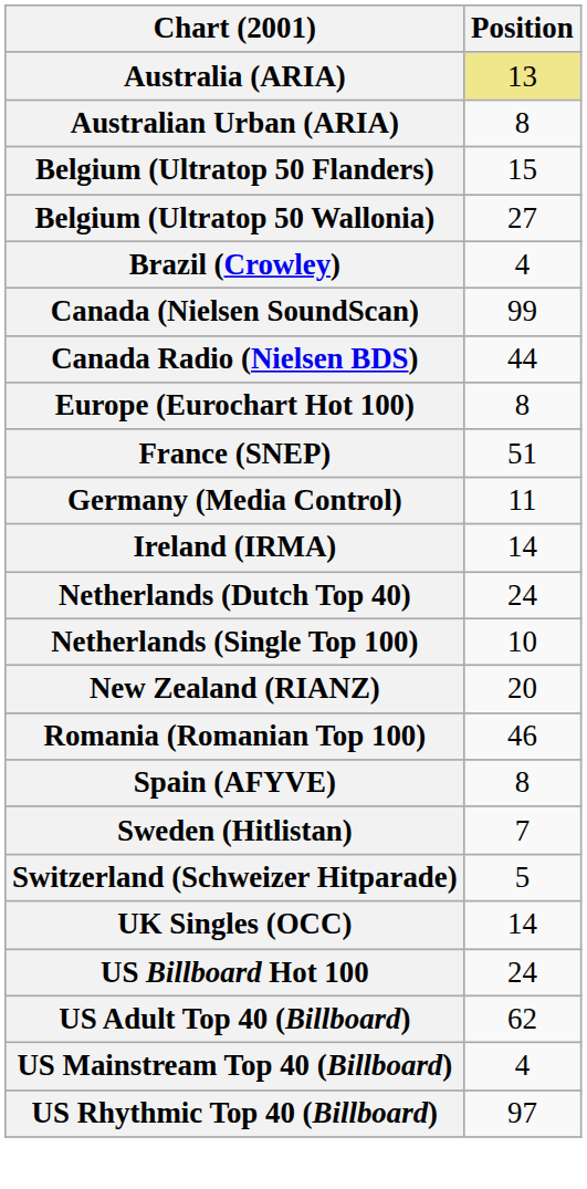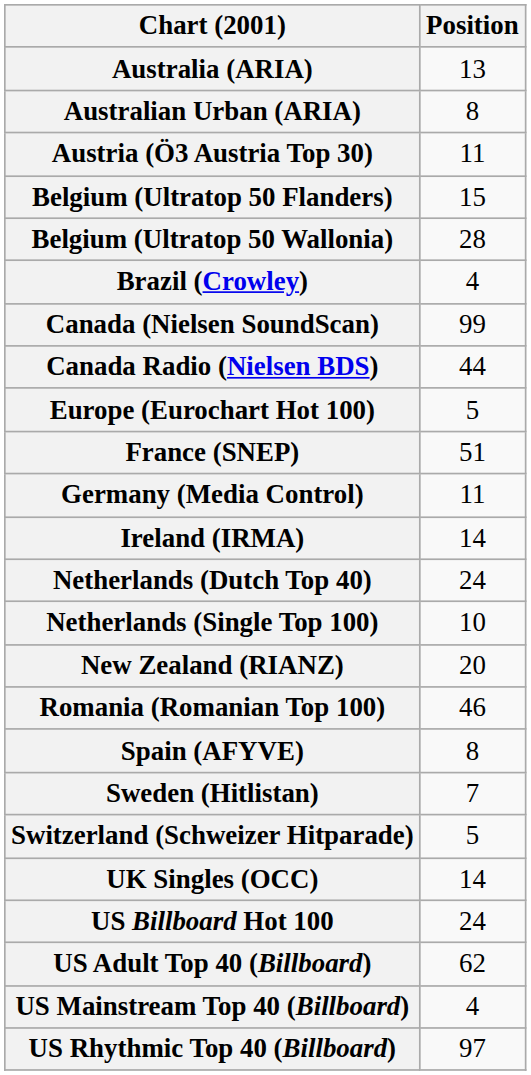 <table class="wikitable sortable plainrowheaders" style="text-align:center">
 <tr>
 <th scope="col">Chart (2001)</th>
 <th scope="col">Position</th>
 </tr>
 <tr>
 <th scope="row">Australia (ARIA)</th>
-<td style="background: khaki;">13</td>
+<td>13</td>
 </tr>
 <tr>
 <th scope="row">Australian Urban (ARIA)</th>
 <td>8</td>
+</tr>
+<tr>
+<th scope="row">Austria (Ö3 Austria Top 30)</th>
+<td>11</td>
 </tr>
 <tr>
 <th scope="row">Belgium (Ultratop 50 Flanders)</th>
 <td>15</td>
 </tr>
 <tr>
 <th scope="row">Belgium (Ultratop 50 Wallonia)</th>
-<td>27</td>
+<td>28</td>
 </tr>
 <tr>
 <th scope="row">Brazil (<a href='#'>Crowley</a>)</th>
 <td>4</td>
 </tr>
 <tr>
 <th scope="row">Canada (Nielsen SoundScan)</th>
 <td>99</td>
 </tr>
 <tr>
 <th scope="row">Canada Radio (<a href='#'>Nielsen BDS</a>)</th>
 <td>44</td>
 </tr>
 <tr>
 <th scope="row">Europe (Eurochart Hot 100)</th>
-<td>8</td>
+<td>5</td>
 </tr>
 <tr>
 <th scope="row">France (SNEP)</th>
 <td>51</td>
 </tr>
 <tr>
 <th scope="row">Germany (Media Control)</th>
 <td>11</td>
 </tr>
 <tr>
 <th scope="row">Ireland (IRMA)</th>
 <td>14</td>
 </tr>
 <tr>
 <th scope="row">Netherlands (Dutch Top 40)</th>
 <td>24</td>
 </tr>
 <tr>
 <th scope="row">Netherlands (Single Top 100)</th>
 <td>10</td>
 </tr>
 <tr>
 <th scope="row">New Zealand (RIANZ)</th>
 <td>20</td>
 </tr>
 <tr>
 <th scope="row">Romania (Romanian Top 100)</th>
 <td>46</td>
 </tr>
 <tr>
 <th scope="row">Spain (AFYVE)</th>
 <td>8</td>
 </tr>
 <tr>
 <th scope="row">Sweden (Hitlistan)</th>
 <td>7</td>
 </tr>
 <tr>
 <th scope="row">Switzerland (Schweizer Hitparade)</th>
 <td>5</td>
 </tr>
 <tr>
 <th scope="row">UK Singles (OCC)</th>
 <td>14</td>
 </tr>
 <tr>
 <th scope="row">US <em>Billboard</em> Hot 100</th>
 <td>24</td>
 </tr>
 <tr>
 <th scope="row">US Adult Top 40 (<em>Billboard</em>)</th>
 <td>62</td>
 </tr>
 <tr>
 <th scope="row">US Mainstream Top 40 (<em>Billboard</em>)</th>
 <td>4</td>
 </tr>
 <tr>
 <th scope="row">US Rhythmic Top 40 (<em>Billboard</em>)</th>
 <td>97</td>
 </tr>
 </table>
